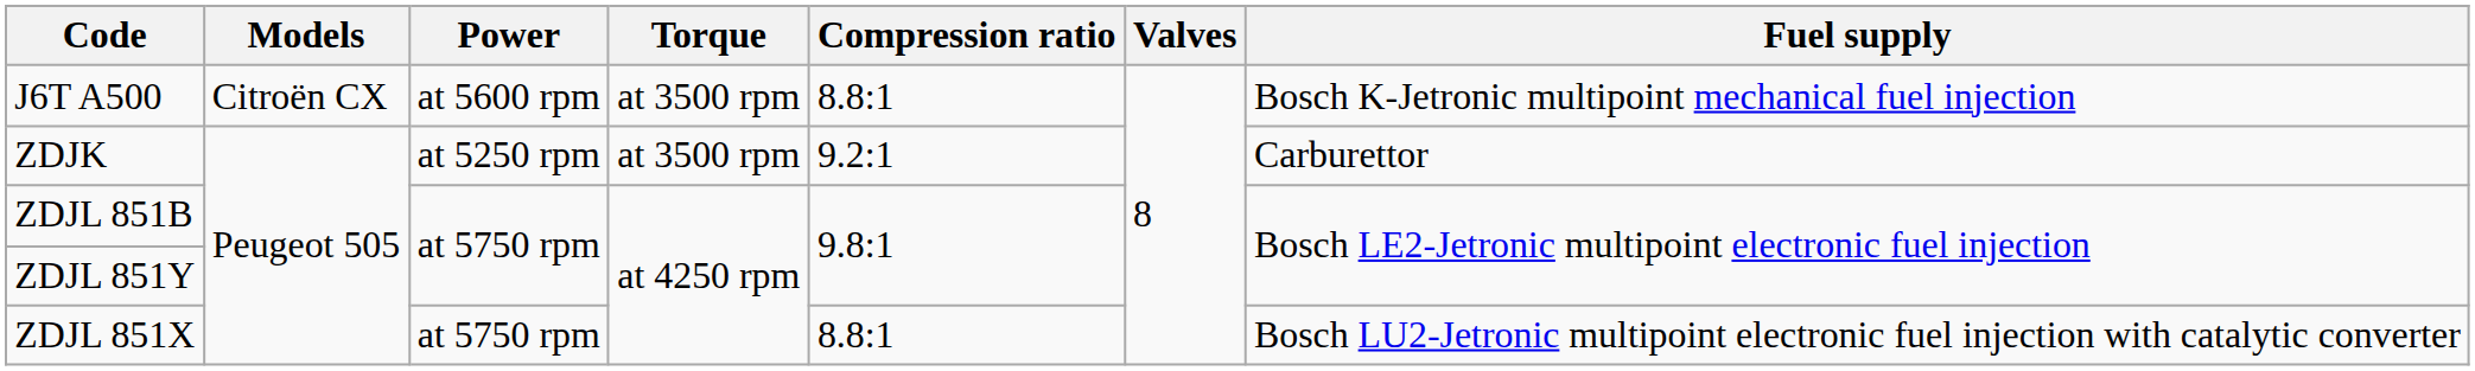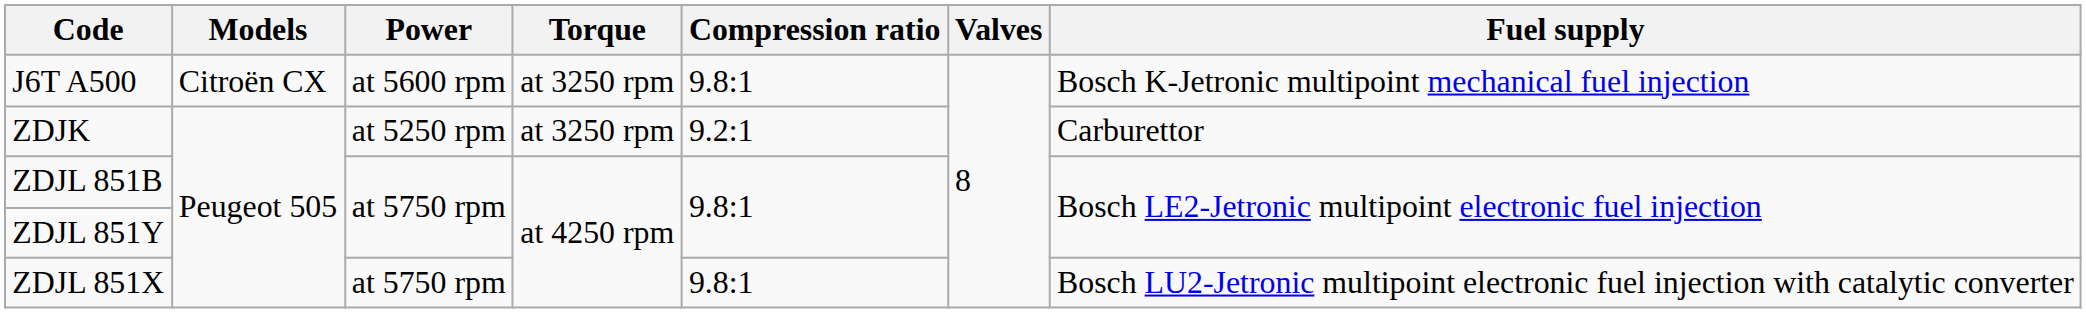 <table class="wikitable">
 <tr>
 <th>Code</th>
 <th>Models</th>
 <th>Power</th>
 <th>Torque</th>
 <th>Compression ratio</th>
 <th>Valves</th>
 <th>Fuel supply</th>
 </tr>
 <tr>
 <td>J6T A500</td>
 <td>Citroën CX</td>
 <td> at 5600 rpm</td>
-<td> at 3500 rpm</td>
-<td>8.8:1</td>
+<td> at 3250 rpm</td>
+<td>9.8:1</td>
 <td rowspan=5>8</td>
 <td>Bosch K-Jetronic multipoint <a href='#'>mechanical fuel injection</a></td>
 </tr>
 <tr>
 <td>ZDJK</td>
 <td rowspan=4>Peugeot 505</td>
 <td> at 5250 rpm</td>
-<td> at 3500 rpm</td>
+<td> at 3250 rpm</td>
 <td>9.2:1</td>
 <td>Carburettor</td>
 </tr>
 <tr>
 <td>ZDJL 851B</td>
 <td rowspan=2> at 5750 rpm</td>
 <td rowspan=3> at 4250 rpm</td>
 <td rowspan=2>9.8:1</td>
 <td rowspan=2>Bosch <a href='#'>LE2-Jetronic</a> multipoint <a href='#'>electronic fuel injection</a></td>
 </tr>
 <tr>
 <td>ZDJL 851Y</td>
 </tr>
 <tr>
 <td>ZDJL 851X</td>
 <td> at 5750 rpm</td>
-<td>8.8:1</td>
+<td>9.8:1</td>
 <td>Bosch <a href='#'>LU2-Jetronic</a> multipoint electronic fuel injection with catalytic converter</td>
 </tr>
 </table>
